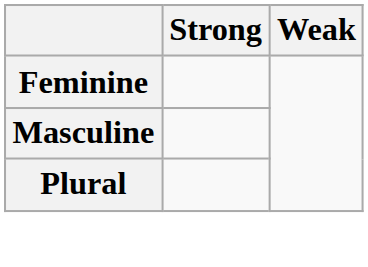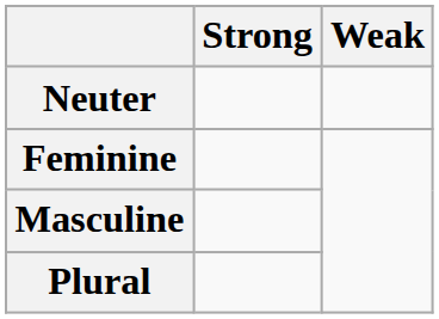 <table class="wikitable">
 <tr>
 <th></th>
 <th>Strong</th>
 <th>Weak</th>
+</tr>
+<tr>
+<th>Neuter</th>
+<td></td>
+<td></td>
 </tr>
 <tr>
 <th>Feminine</th>
 <td></td>
 <td rowspan="3"></td>
 </tr>
 <tr>
 <th>Masculine</th>
 <td></td>
 </tr>
 <tr>
 <th>Plural</th>
 <td></td>
 </tr>
 </table>
